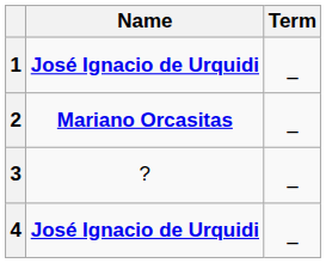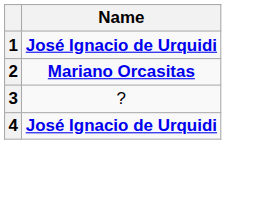 <table class="wikitable sortable" style=text-align:center;>
 <tr>
 <th scope=col></th>
 <th scope=col>Name<br></th>
-<th scope=col class=unsortable>Term</th>
 </tr>
 <tr>
 <th scope=row>1</th>
 <td><strong><a href='#'>José Ignacio de Urquidi</a></strong><br></td>
-<td><br>–<br></td>
 </tr>
 <tr>
 <th scope=row>2</th>
 <td><strong><a href='#'>Mariano Orcasitas</a></strong><br></td>
-<td><br>–<br></td>
 </tr>
 <tr>
 <th scope=row>3</th>
 <td>?</td>
-<td><br>–<br></td>
 </tr>
 <tr>
 <th scope=row>4</th>
 <td><strong><a href='#'>José Ignacio de Urquidi</a></strong><br></td>
-<td><br>–<br></td>
 </tr>
 </table>
